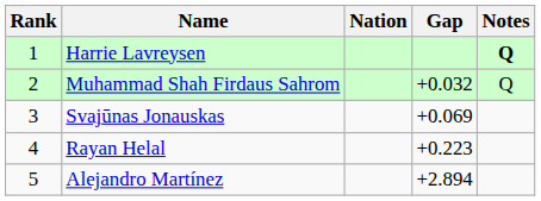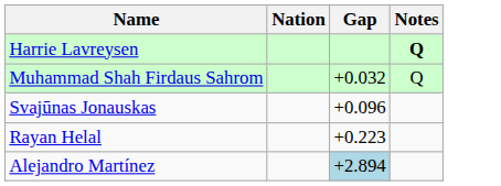 <table class="wikitable sortable" style="text-align:center">
 <tr>
-<th>Rank</th>
 <th>Name</th>
 <th>Nation</th>
 <th>Gap</th>
 <th>Notes</th>
 </tr>
 <tr bgcolor=ccffcc>
-<td>1</td>
 <td align=left><a href='#'>Harrie Lavreysen</a></td>
 <td align=left></td>
 <td></td>
 <td><strong>Q</strong></td>
 </tr>
 <tr bgcolor=ccffcc>
-<td>2</td>
 <td align=left><a href='#'>Muhammad Shah Firdaus Sahrom</a></td>
 <td align=left></td>
 <td>+0.032</td>
 <td>Q</td>
 </tr>
 <tr>
-<td>3</td>
 <td align=left><a href='#'>Svajūnas Jonauskas</a></td>
 <td align=left></td>
-<td>+0.069</td>
+<td>+0.096</td>
 <td></td>
 </tr>
 <tr>
-<td>4</td>
 <td align=left><a href='#'>Rayan Helal</a></td>
 <td align=left></td>
 <td>+0.223</td>
 <td></td>
 </tr>
 <tr>
-<td>5</td>
 <td align=left><a href='#'>Alejandro Martínez</a></td>
 <td align=left></td>
-<td>+2.894</td>
+<td style="background: lightblue;">+2.894</td>
 <td></td>
 </tr>
 </table>
